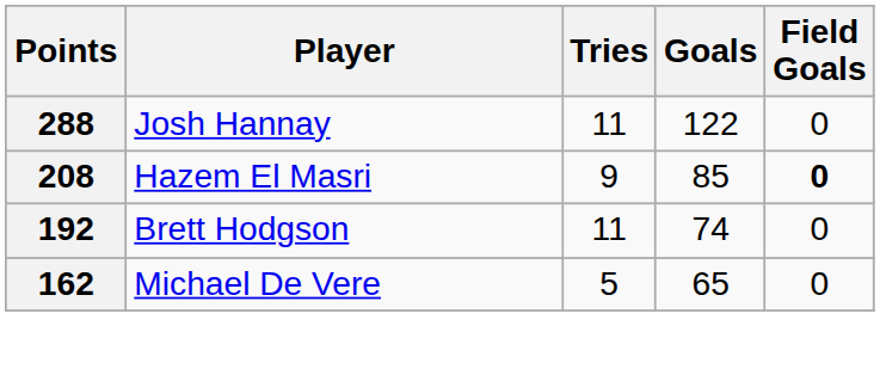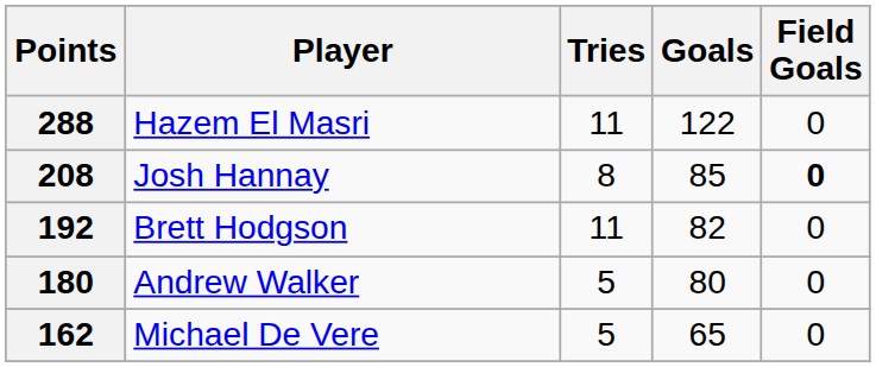 <table class="wikitable" style="text-align:left;">
 <tr>
 <th width=50>Points</th>
 <th width=200>Player</th>
 <th width=30>Tries</th>
 <th width=30>Goals</th>
 <th width=30>Field Goals</th>
 </tr>
 <tr>
 <th>288</th>
-<td> <a href='#'>Josh Hannay</a></td>
+<td> <a href='#'>Hazem El Masri</a></td>
 <td align=center>11</td>
 <td align=center>122</td>
 <td align=center>0</td>
 </tr>
 <tr>
 <th>208</th>
-<td> <a href='#'>Hazem El Masri</a></td>
-<td align=center>9</td>
+<td> <a href='#'>Josh Hannay</a></td>
+<td align=center>8</td>
 <td align=center>85</td>
 <td align=center><strong>0</strong></td>
 </tr>
 <tr>
 <th>192</th>
 <td> <a href='#'>Brett Hodgson</a></td>
 <td align=center>11</td>
-<td align=center>74</td>
+<td align=center>82</td>
+<td align=center>0</td>
+</tr>
+<tr>
+<th>180</th>
+<td> <a href='#'>Andrew Walker</a></td>
+<td align=center>5</td>
+<td align=center>80</td>
 <td align=center>0</td>
 </tr>
 <tr>
 <th>162</th>
 <td> <a href='#'>Michael De Vere</a></td>
 <td align=center>5</td>
 <td align=center>65</td>
 <td align=center>0</td>
 </tr>
 </table>
